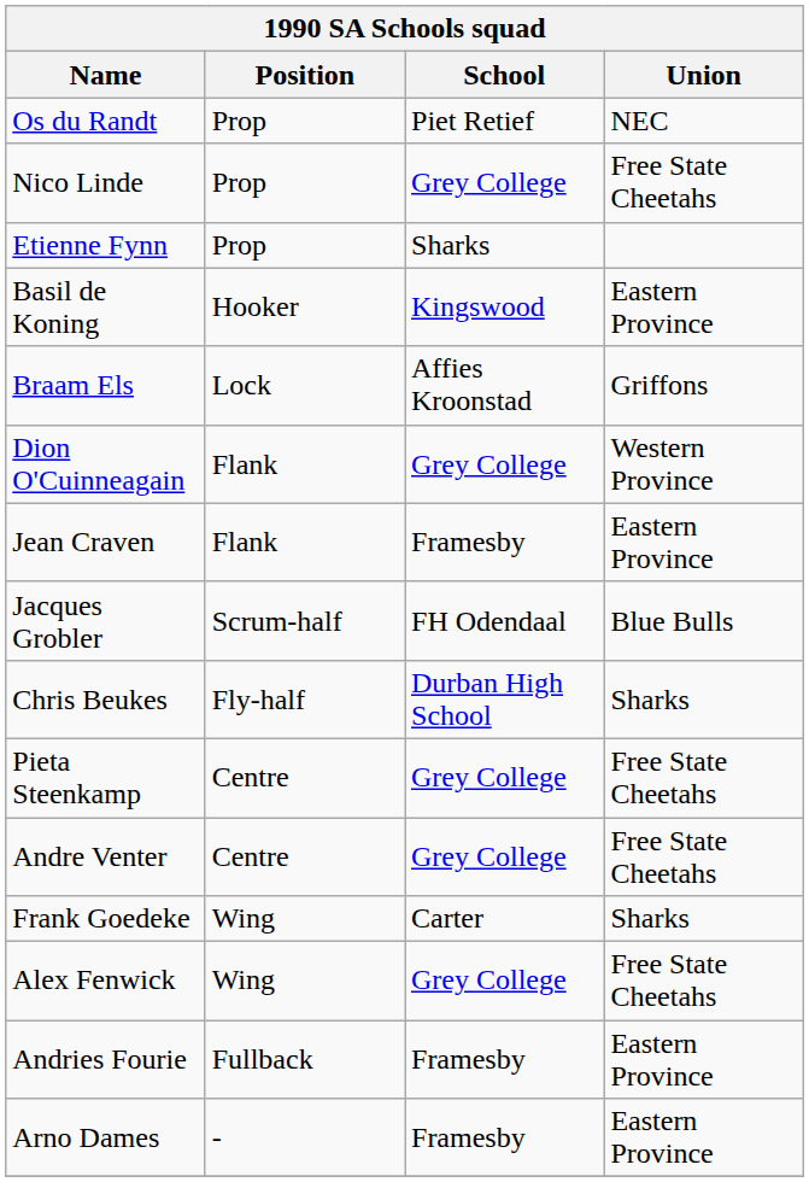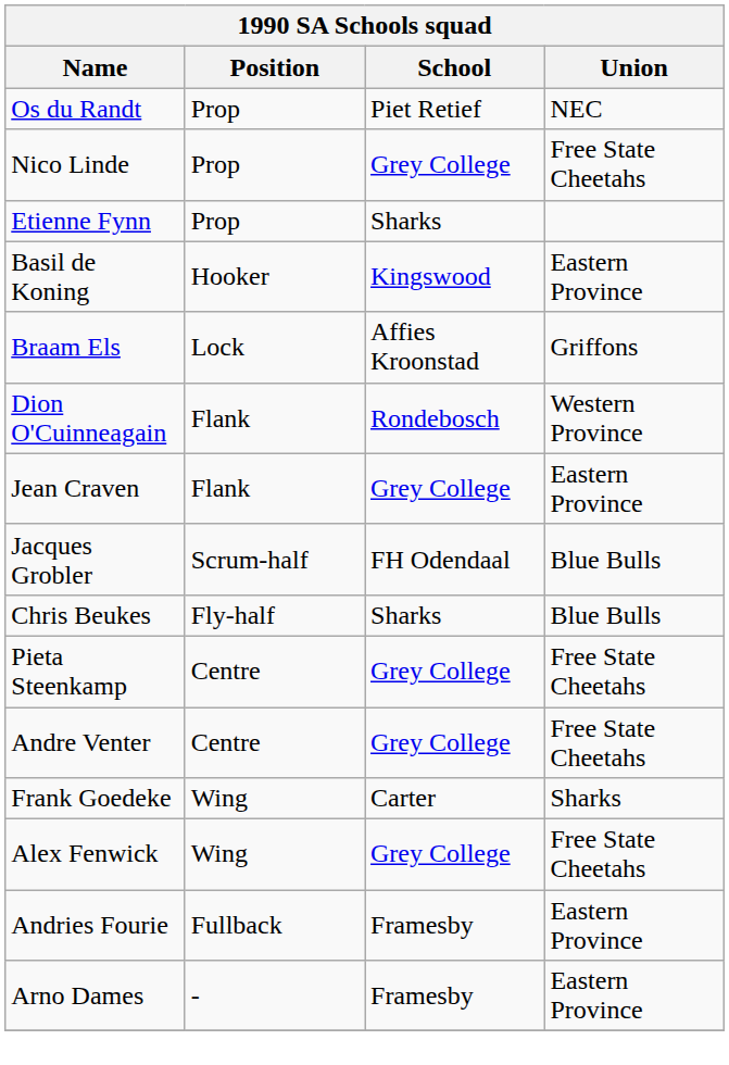 <table class="wikitable" style="text-align:left; width:50%">
 <tr>
 <th colspan="100%">1990 SA Schools squad</th>
 </tr>
 <tr>
 <th style="width:25%;">Name</th>
 <th style="width:25%;">Position</th>
 <th style="width:25%;">School</th>
 <th style="width:25%;">Union</th>
 </tr>
 <tr>
 <td><a href='#'>Os du Randt</a></td>
 <td>Prop</td>
 <td>Piet Retief</td>
 <td>NEC</td>
 </tr>
 <tr>
 <td>Nico Linde</td>
 <td>Prop</td>
 <td><a href='#'>Grey College</a></td>
 <td>Free State Cheetahs</td>
 </tr>
 <tr>
 <td><a href='#'>Etienne Fynn</a></td>
 <td>Prop</td>
 <td>Sharks</td>
 </tr>
 <tr>
 <td>Basil de Koning</td>
 <td>Hooker</td>
 <td><a href='#'>Kingswood</a></td>
 <td>Eastern Province</td>
 </tr>
 <tr>
 <td><a href='#'>Braam Els</a></td>
 <td>Lock</td>
 <td>Affies Kroonstad</td>
 <td>Griffons</td>
 </tr>
 <tr>
 <td><a href='#'>Dion O'Cuinneagain</a></td>
 <td>Flank</td>
-<td><a href='#'>Grey College</a></td>
+<td><a href='#'>Rondebosch</a></td>
 <td>Western Province</td>
 </tr>
 <tr>
 <td>Jean Craven</td>
 <td>Flank</td>
-<td>Framesby</td>
+<td><a href='#'>Grey College</a></td>
 <td>Eastern Province</td>
 </tr>
 <tr>
 <td>Jacques Grobler</td>
 <td>Scrum-half</td>
 <td>FH Odendaal</td>
 <td>Blue Bulls</td>
 </tr>
 <tr>
 <td>Chris Beukes</td>
 <td>Fly-half</td>
-<td><a href='#'>Durban High School</a></td>
 <td>Sharks</td>
+<td>Blue Bulls</td>
 </tr>
 <tr>
 <td>Pieta Steenkamp</td>
 <td>Centre</td>
 <td><a href='#'>Grey College</a></td>
 <td>Free State Cheetahs</td>
 </tr>
 <tr>
 <td>Andre Venter</td>
 <td>Centre</td>
 <td><a href='#'>Grey College</a></td>
 <td>Free State Cheetahs</td>
 </tr>
 <tr>
 <td>Frank Goedeke</td>
 <td>Wing</td>
 <td>Carter</td>
 <td>Sharks</td>
 </tr>
 <tr>
 <td>Alex Fenwick</td>
 <td>Wing</td>
 <td><a href='#'>Grey College</a></td>
 <td>Free State Cheetahs</td>
 </tr>
 <tr>
 <td>Andries Fourie</td>
 <td>Fullback</td>
 <td>Framesby</td>
 <td>Eastern Province</td>
 </tr>
 <tr>
 <td>Arno Dames</td>
 <td>-</td>
 <td>Framesby</td>
 <td>Eastern Province</td>
 </tr>
 <tr>
 </tr>
 </table>
